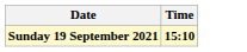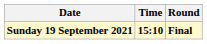 <table class="wikitable">
 <tr>
 <th>Date</th>
 <th>Time</th>
+<th>Round</th>
 </tr>
 <tr>
 <td style=background:lemonchiffon><strong>Sunday 19 September 2021</strong></td>
 <td style=background:lemonchiffon><strong>15:10</strong></td>
+<td style=background:lemonchiffon><strong>Final</strong></td>
 </tr>
 </table>
